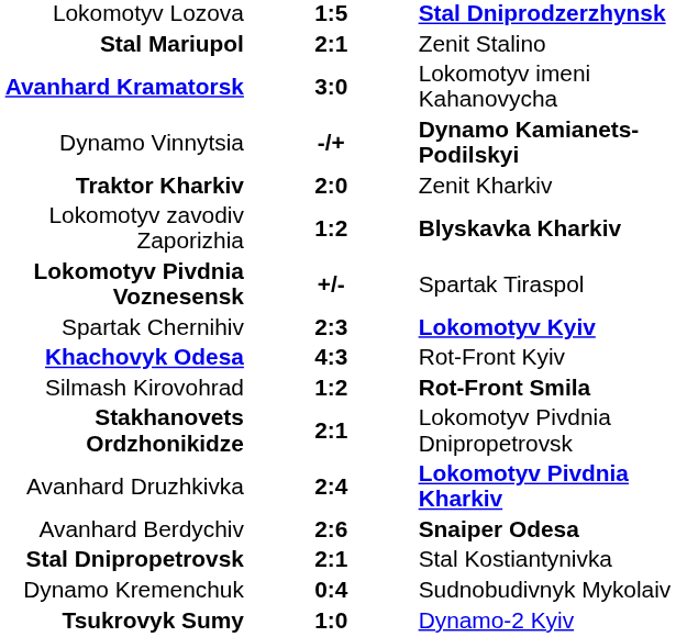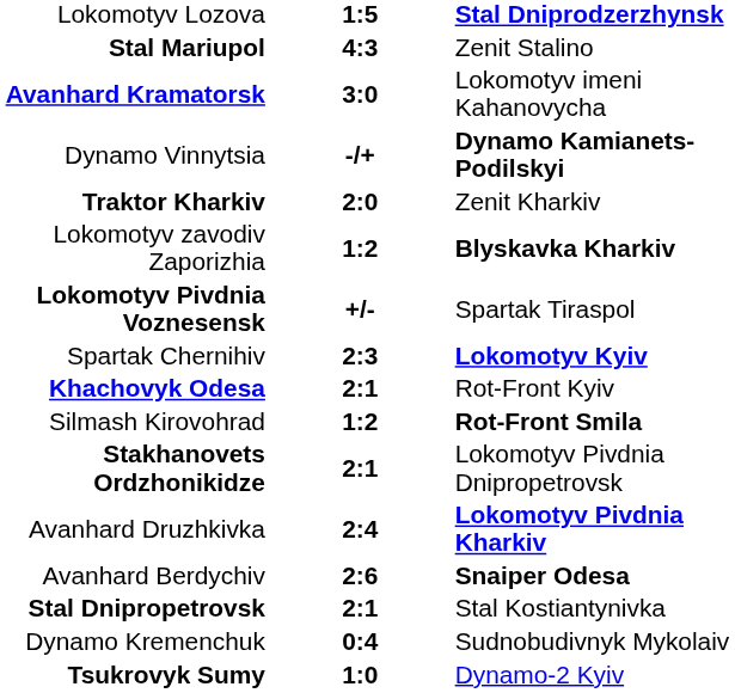 <table width=100% cellspacing=1>
 <tr>
 <th width=20%></th>
 <th width=12%></th>
 <th width=20%></th>
 <th></th>
 </tr>
 <tr style=font-size:90%>
 <td align=right>Lokomotyv Lozova</td>
 <td align=center><strong>1:5</strong></td>
 <td><strong><a href='#'>Stal Dniprodzerzhynsk</a></strong></td>
 <td align=center></td>
 </tr>
 <tr style=font-size:90%>
 <td align=right><strong>Stal Mariupol</strong></td>
-<td align=center><strong>2:1</strong></td>
+<td align=center><strong>4:3</strong></td>
 <td>Zenit Stalino</td>
 <td align=center></td>
 </tr>
 <tr style=font-size:90%>
 <td align=right><strong><a href='#'>Avanhard Kramatorsk</a></strong></td>
 <td align=center><strong>3:0</strong></td>
 <td>Lokomotyv imeni Kahanovycha</td>
 <td align=center></td>
 </tr>
 <tr style=font-size:90%>
 <td align=right>Dynamo Vinnytsia</td>
 <td align=center><strong>-/+</strong></td>
 <td><strong>Dynamo Kamianets-Podilskyi</strong></td>
 <td align=center></td>
 </tr>
 <tr style=font-size:90%>
 <td align=right><strong>Traktor Kharkiv</strong></td>
 <td align=center><strong>2:0</strong></td>
 <td>Zenit Kharkiv</td>
 <td align=center></td>
 </tr>
 <tr style=font-size:90%>
 <td align=right>Lokomotyv zavodiv Zaporizhia</td>
 <td align=center><strong>1:2</strong></td>
 <td><strong>Blyskavka Kharkiv</strong></td>
 <td align=center></td>
 </tr>
 <tr style=font-size:90%>
 <td align=right><strong>Lokomotyv Pivdnia Voznesensk</strong></td>
 <td align=center><strong>+/-</strong></td>
 <td>Spartak Tiraspol</td>
 <td align=center></td>
 </tr>
 <tr style=font-size:90%>
 <td align=right>Spartak Chernihiv</td>
 <td align=center><strong>2:3</strong></td>
 <td><strong><a href='#'>Lokomotyv Kyiv</a></strong></td>
 <td align=center></td>
 </tr>
 <tr style=font-size:90%>
 <td align=right><strong><a href='#'>Khachovyk Odesa</a></strong></td>
-<td align=center><strong>4:3</strong></td>
+<td align=center><strong>2:1</strong></td>
 <td>Rot-Front Kyiv</td>
 <td align=center></td>
 </tr>
 <tr style=font-size:90%>
 <td align=right>Silmash Kirovohrad</td>
 <td align=center><strong>1:2</strong></td>
 <td><strong>Rot-Front Smila</strong></td>
 <td align=center></td>
 </tr>
 <tr style=font-size:90%>
 <td align=right><strong>Stakhanovets Ordzhonikidze</strong></td>
 <td align=center><strong>2:1</strong></td>
 <td>Lokomotyv Pivdnia Dnipropetrovsk</td>
 <td align=center></td>
 </tr>
 <tr style=font-size:90%>
 <td align=right>Avanhard Druzhkivka</td>
 <td align=center><strong>2:4</strong></td>
 <td><strong><a href='#'>Lokomotyv Pivdnia Kharkiv</a></strong></td>
 <td align=center></td>
 </tr>
 <tr style=font-size:90%>
 <td align=right>Avanhard Berdychiv</td>
 <td align=center><strong>2:6</strong></td>
 <td><strong>Snaiper Odesa</strong></td>
 <td align=center></td>
 </tr>
 <tr style=font-size:90%>
 <td align=right><strong>Stal Dnipropetrovsk</strong></td>
 <td align=center><strong>2:1</strong></td>
 <td>Stal Kostiantynivka</td>
 <td align=center></td>
 </tr>
 <tr style=font-size:90%>
 <td align=right>Dynamo Kremenchuk</td>
 <td align=center><strong>0:4</strong></td>
 <td>Sudnobudivnyk Mykolaiv</td>
 <td align=center></td>
 </tr>
 <tr style=font-size:90%>
 <td align=right><strong>Tsukrovyk Sumy</strong></td>
 <td align=center><strong>1:0</strong></td>
 <td><a href='#'>Dynamo-2 Kyiv</a></td>
 <td align=center></td>
 </tr>
 </table>
